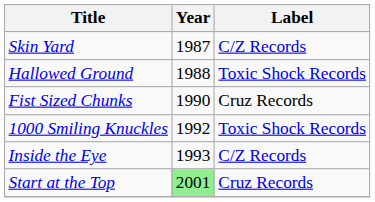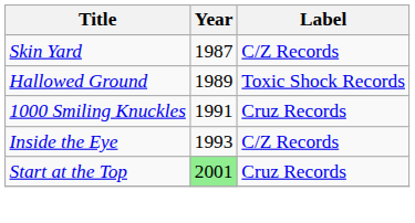 <table class="wikitable">
 <tr>
 <th>Title</th>
 <th>Year</th>
 <th>Label</th>
 </tr>
 <tr>
 <td><em><a href='#'>Skin Yard</a></em></td>
 <td>1987</td>
 <td><a href='#'>C/Z Records</a></td>
 </tr>
 <tr>
 <td><em><a href='#'>Hallowed Ground</a></em></td>
-<td>1988</td>
+<td>1989</td>
 <td><a href='#'>Toxic Shock Records</a></td>
 </tr>
 <tr>
-<td><em><a href='#'>Fist Sized Chunks</a></em></td>
-<td>1990</td>
-<td>Cruz Records</td>
-</tr>
-<tr>
 <td><em><a href='#'>1000 Smiling Knuckles</a></em></td>
-<td>1992</td>
-<td><a href='#'>Toxic Shock Records</a></td>
+<td>1991</td>
+<td><a href='#'>Cruz Records</a></td>
 </tr>
 <tr>
 <td><em><a href='#'>Inside the Eye</a></em></td>
 <td>1993</td>
 <td><a href='#'>C/Z Records</a></td>
 </tr>
 <tr>
 <td><em><a href='#'>Start at the Top</a></em></td>
 <td style="background: lightgreen;">2001</td>
 <td><a href='#'>Cruz Records</a></td>
 </tr>
 <tr>
 </tr>
 </table>
